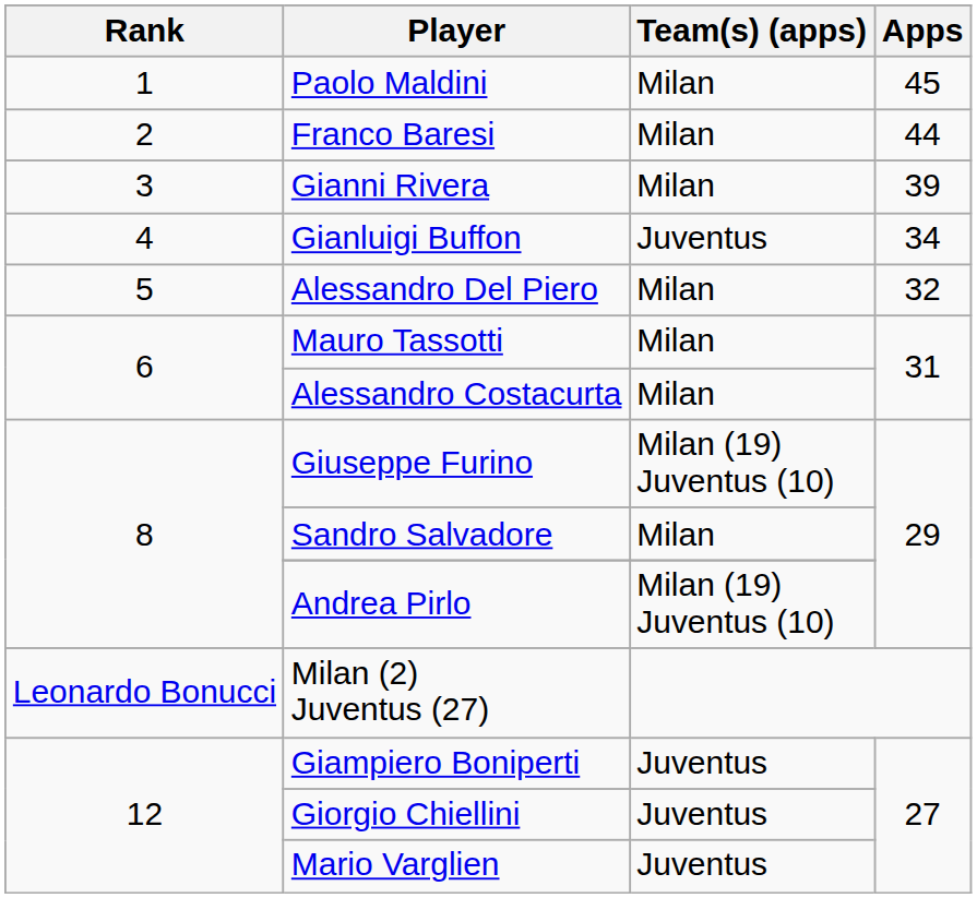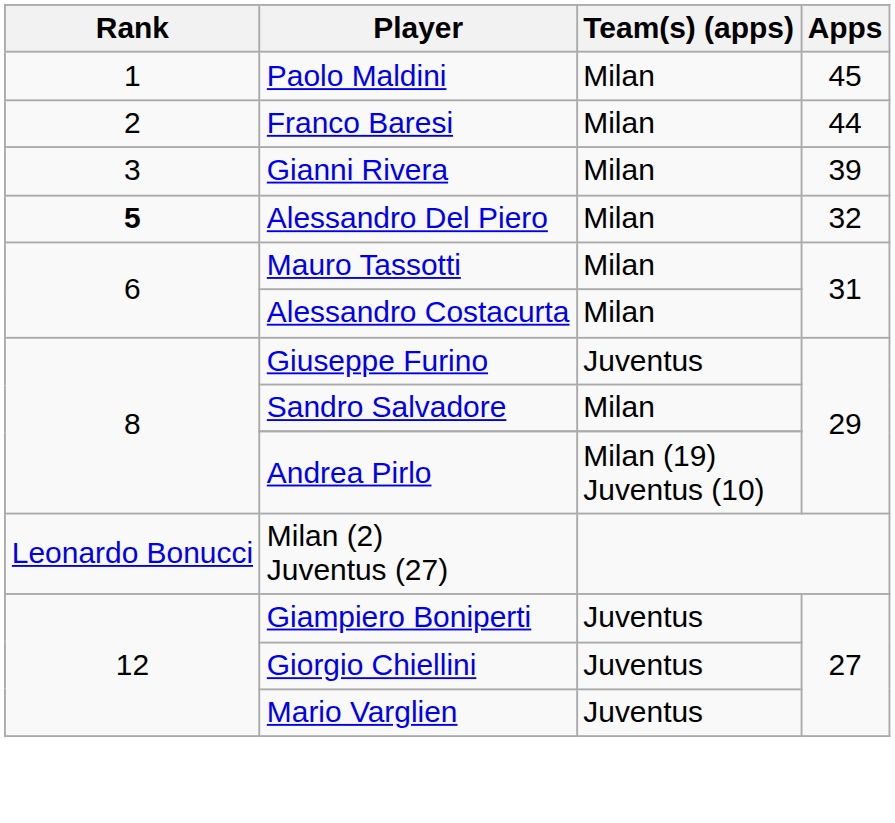 <table class=wikitable style="text-align:center">
 <tr>
 <th>Rank</th>
 <th>Player</th>
 <th>Team(s) (apps)</th>
 <th>Apps</th>
 </tr>
 <tr>
 <td>1</td>
 <td align=left> <a href='#'>Paolo Maldini</a></td>
 <td align=left>Milan</td>
 <td>45</td>
 </tr>
 <tr>
 <td>2</td>
 <td align=left> <a href='#'>Franco Baresi</a></td>
 <td align=left>Milan</td>
 <td>44</td>
 </tr>
 <tr>
 <td>3</td>
 <td align=left> <a href='#'>Gianni Rivera</a></td>
 <td align=left>Milan</td>
 <td>39</td>
 </tr>
 <tr>
-<td>4</td>
-<td align=left> <a href='#'>Gianluigi Buffon</a></td>
-<td align=left>Juventus</td>
-<td>34</td>
-</tr>
-<tr>
-<td>5</td>
+<td><strong>5</strong></td>
 <td align=left> <a href='#'>Alessandro Del Piero</a></td>
 <td align=left>Milan</td>
 <td>32</td>
 </tr>
 <tr>
 <td rowspan=2>6</td>
 <td align=left> <a href='#'>Mauro Tassotti</a></td>
 <td align=left>Milan</td>
 <td rowspan=2>31</td>
 </tr>
 <tr>
 <td align=left> <a href='#'>Alessandro Costacurta</a></td>
 <td align=left>Milan</td>
 </tr>
 <tr>
 <td rowspan=4>8</td>
 <td align=left> <a href='#'>Giuseppe Furino</a></td>
-<td align=left>Milan (19)<br>Juventus (10)</td>
+<td align=left>Juventus</td>
 <td rowspan=4>29</td>
 </tr>
 <tr>
 <td align=left> <a href='#'>Sandro Salvadore</a></td>
 <td align=left>Milan</td>
 </tr>
 <tr>
 </tr>
 <tr>
 <td align=left> <a href='#'>Andrea Pirlo</a></td>
 <td align=left>Milan (19)<br>Juventus (10)</td>
 </tr>
 <tr>
 <td align=left> <a href='#'>Leonardo Bonucci</a></td>
 <td align=left>Milan (2)<br>Juventus (27)</td>
 </tr>
 <tr>
 <td rowspan=3>12</td>
 <td align=left> <a href='#'>Giampiero Boniperti</a></td>
 <td align=left>Juventus</td>
 <td rowspan=3>27</td>
 </tr>
 <tr>
 <td align=left> <a href='#'>Giorgio Chiellini</a></td>
 <td align=left>Juventus</td>
 </tr>
 <tr>
 <td align=left> <a href='#'>Mario Varglien</a></td>
 <td align=left>Juventus</td>
 </tr>
 </table>
